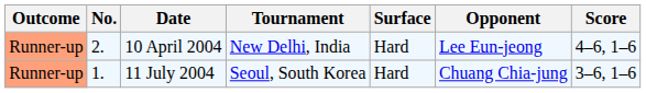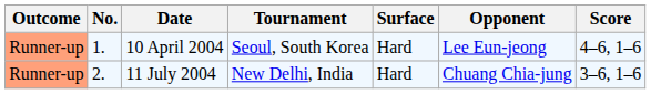 <table class="sortable wikitable">
 <tr>
 <th>Outcome</th>
 <th>No.</th>
 <th>Date</th>
 <th>Tournament</th>
 <th>Surface</th>
 <th>Opponent</th>
 <th class="unsortable">Score</th>
 </tr>
 <tr bgcolor="#f0f8ff">
 <td bgcolor="FFA07A">Runner-up</td>
-<td>2.</td>
+<td>1.</td>
 <td>10 April 2004</td>
-<td><a href='#'>New Delhi</a>, India</td>
+<td><a href='#'>Seoul</a>, South Korea</td>
 <td>Hard</td>
 <td> <a href='#'>Lee Eun-jeong</a></td>
 <td>4–6, 1–6</td>
 </tr>
 <tr bgcolor="#f0f8ff">
 <td bgcolor="FFA07A">Runner-up</td>
-<td>1.</td>
+<td>2.</td>
 <td>11 July 2004</td>
-<td><a href='#'>Seoul</a>, South Korea</td>
+<td><a href='#'>New Delhi</a>, India</td>
 <td>Hard</td>
 <td> <a href='#'>Chuang Chia-jung</a></td>
 <td>3–6, 1–6</td>
 </tr>
 </table>
